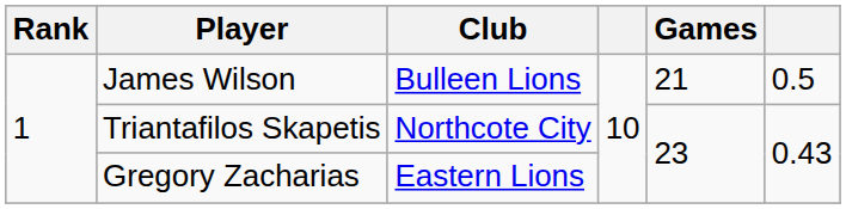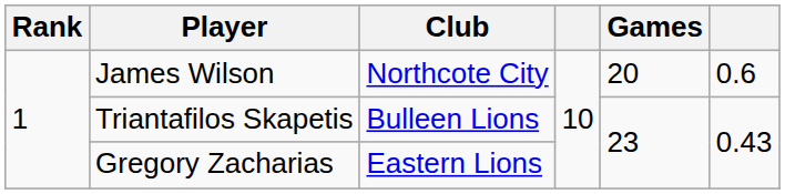 <table class="wikitable">
 <tr>
 <th>Rank</th>
 <th>Player</th>
 <th>Club</th>
 <th></th>
 <th>Games</th>
 <th></th>
 </tr>
 <tr>
 <td rowspan="3">1</td>
 <td>James Wilson</td>
-<td><a href='#'>Bulleen Lions</a></td>
+<td><a href='#'>Northcote City</a></td>
 <td rowspan="3">10</td>
-<td>21</td>
-<td>0.5</td>
+<td>20</td>
+<td>0.6</td>
 </tr>
 <tr>
 <td>Triantafilos Skapetis</td>
-<td><a href='#'>Northcote City</a></td>
+<td><a href='#'>Bulleen Lions</a></td>
 <td rowspan="2">23</td>
 <td rowspan="2">0.43</td>
 </tr>
 <tr>
 <td>Gregory Zacharias</td>
 <td><a href='#'>Eastern Lions</a></td>
 </tr>
 </table>
